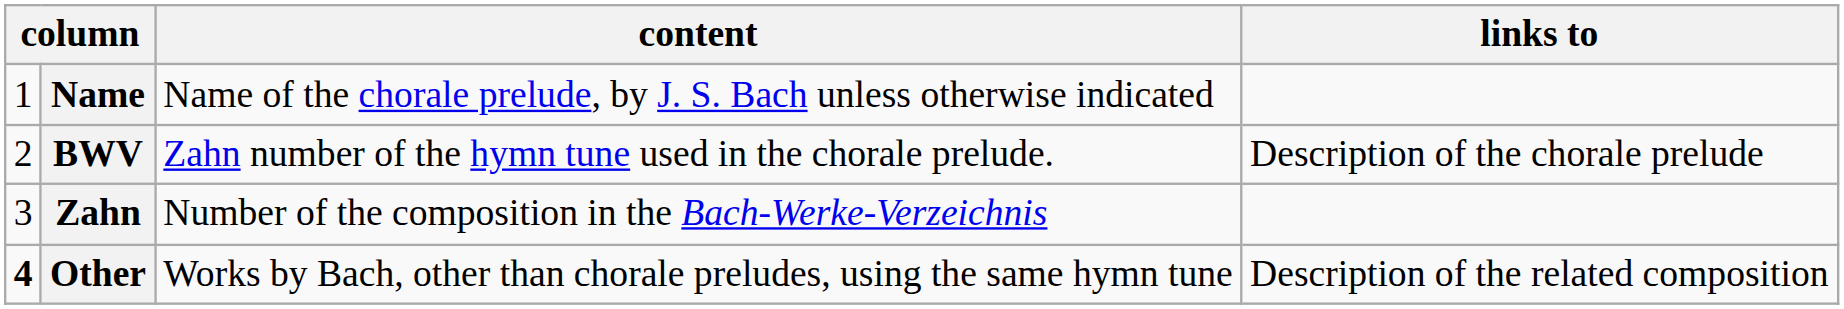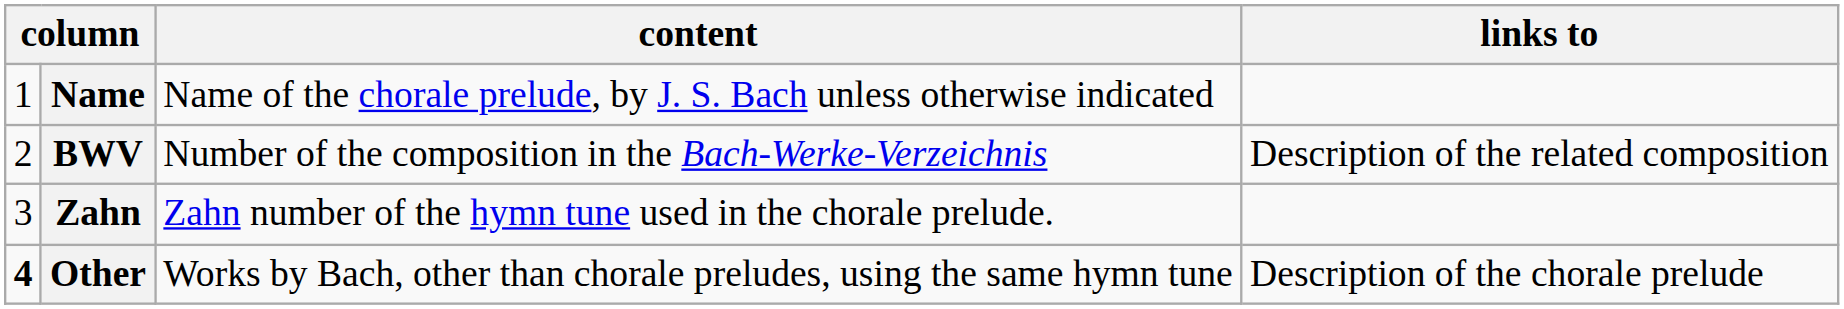 <table class="wikitable">
 <tr>
 <th colspan="2">column</th>
 <th>content</th>
 <th>links to</th>
 </tr>
 <tr>
 <td align="center">1</td>
 <th>Name</th>
 <td>Name of the <a href='#'>chorale prelude</a>, by <a href='#'>J.&nbsp;S. Bach</a> unless otherwise indicated</td>
 <td></td>
 </tr>
 <tr>
 <td align="center">2</td>
 <th>BWV</th>
-<td><a href='#'>Zahn</a> number of the <a href='#'>hymn tune</a> used in the chorale prelude.</td>
-<td>Description of the chorale prelude</td>
+<td>Number of the composition in the <em><a href='#'>Bach-Werke-Verzeichnis</a></em></td>
+<td>Description of the related composition</td>
 </tr>
 <tr id="Zahn">
 <td align="center">3</td>
 <th>Zahn</th>
-<td>Number of the composition in the <em><a href='#'>Bach-Werke-Verzeichnis</a></em></td>
+<td><a href='#'>Zahn</a> number of the <a href='#'>hymn tune</a> used in the chorale prelude.</td>
 <td></td>
 </tr>
 <tr>
 <td align="center"><strong>4</strong></td>
 <th>Other</th>
 <td>Works by Bach, other than chorale preludes, using the same hymn tune</td>
-<td>Description of the related composition</td>
+<td>Description of the chorale prelude</td>
 </tr>
 </table>
